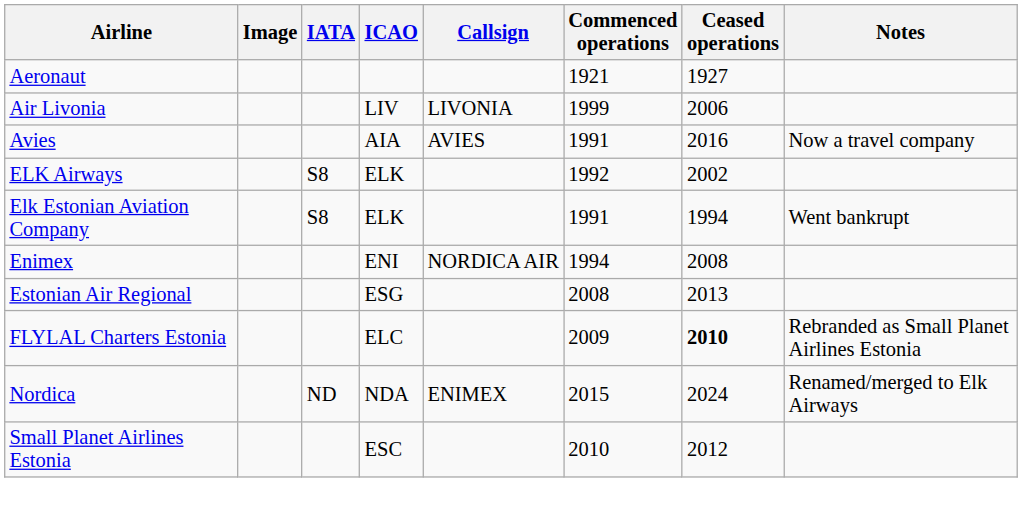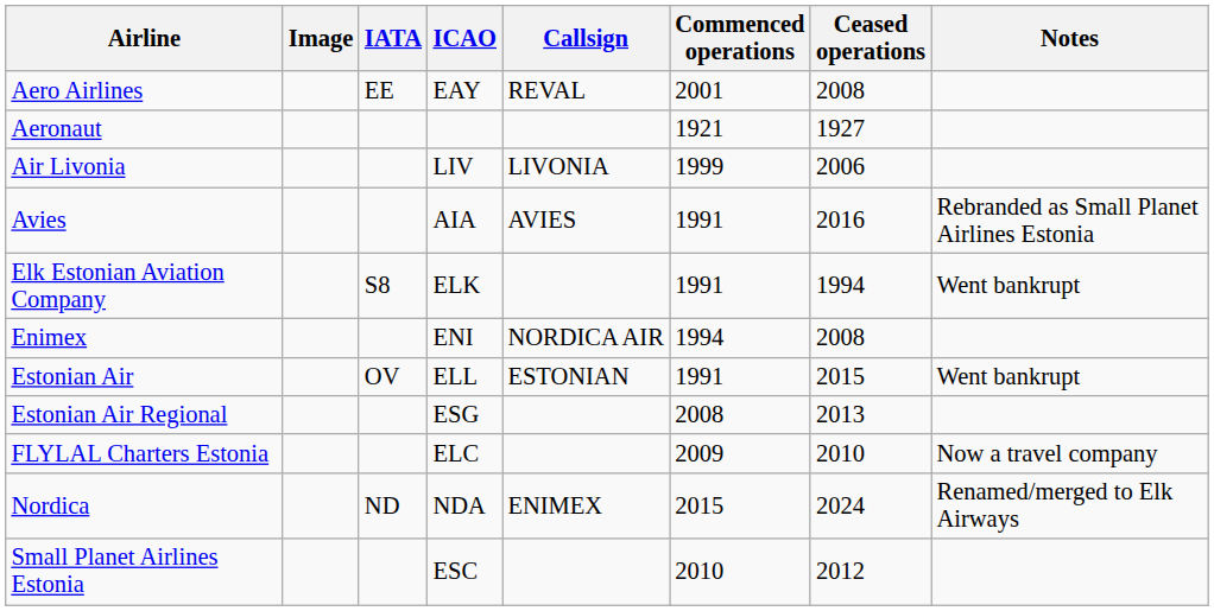 <table class="wikitable sortable" style="border-collapse:collapse; margin:auto;" border="1" cellpadding="3">
 <tr valign="middle">
 <th style="width:175px;">Airline</th>
 <th>Image</th>
 <th><a href='#'>IATA</a></th>
 <th><a href='#'>ICAO</a></th>
 <th><a href='#'>Callsign</a></th>
 <th>Commenced<br>operations</th>
 <th>Ceased<br>operations</th>
 <th style="width:175px;">Notes</th>
+</tr>
+<tr>
+<td><a href='#'>Aero Airlines</a></td>
+<td></td>
+<td>EE</td>
+<td>EAY</td>
+<td>REVAL</td>
+<td>2001</td>
+<td>2008</td>
+<td></td>
 </tr>
 <tr>
 <td><a href='#'>Aeronaut</a></td>
 <td></td>
 <td></td>
 <td></td>
 <td></td>
 <td>1921</td>
 <td>1927</td>
 <td></td>
 </tr>
 <tr>
 <td><a href='#'>Air Livonia</a></td>
 <td></td>
 <td></td>
 <td>LIV</td>
 <td>LIVONIA</td>
 <td>1999</td>
 <td>2006</td>
 <td></td>
 </tr>
 <tr>
 <td><a href='#'>Avies</a></td>
 <td></td>
 <td></td>
 <td>AIA</td>
 <td>AVIES</td>
 <td>1991</td>
 <td>2016</td>
-<td>Now a travel company</td>
-</tr>
-<tr>
-<td><a href='#'>ELK Airways</a></td>
-<td></td>
-<td>S8</td>
-<td>ELK</td>
-<td></td>
-<td>1992</td>
-<td>2002</td>
-<td></td>
+<td>Rebranded as Small Planet Airlines Estonia</td>
 </tr>
 <tr>
 <td><a href='#'>Elk Estonian Aviation Company</a></td>
 <td></td>
 <td>S8</td>
 <td>ELK</td>
 <td></td>
 <td>1991</td>
 <td>1994</td>
 <td>Went bankrupt</td>
 </tr>
 <tr>
 <td><a href='#'>Enimex</a></td>
 <td></td>
 <td></td>
 <td>ENI</td>
 <td>NORDICA AIR</td>
 <td>1994</td>
 <td>2008</td>
 <td></td>
 </tr>
 <tr>
+<td><a href='#'>Estonian Air</a></td>
+<td></td>
+<td>OV</td>
+<td>ELL</td>
+<td>ESTONIAN</td>
+<td>1991</td>
+<td>2015</td>
+<td>Went bankrupt</td>
+</tr>
+<tr>
 <td><a href='#'>Estonian Air Regional</a></td>
 <td></td>
 <td></td>
 <td>ESG</td>
 <td></td>
 <td>2008</td>
 <td>2013</td>
 <td></td>
 </tr>
 <tr>
 <td><a href='#'>FLYLAL Charters Estonia</a></td>
 <td></td>
 <td></td>
 <td>ELC</td>
 <td></td>
 <td>2009</td>
-<td><strong>2010</strong></td>
-<td>Rebranded as Small Planet Airlines Estonia</td>
+<td>2010</td>
+<td>Now a travel company</td>
 </tr>
 <tr>
 <td><a href='#'>Nordica</a></td>
 <td></td>
 <td>ND</td>
 <td>NDA</td>
 <td>ENIMEX</td>
 <td>2015</td>
 <td>2024</td>
 <td>Renamed/merged to Elk Airways</td>
 </tr>
 <tr>
 <td><a href='#'>Small Planet Airlines Estonia</a></td>
 <td></td>
 <td></td>
 <td>ESC</td>
 <td></td>
 <td>2010</td>
 <td>2012</td>
 <td></td>
 </tr>
 </table>
